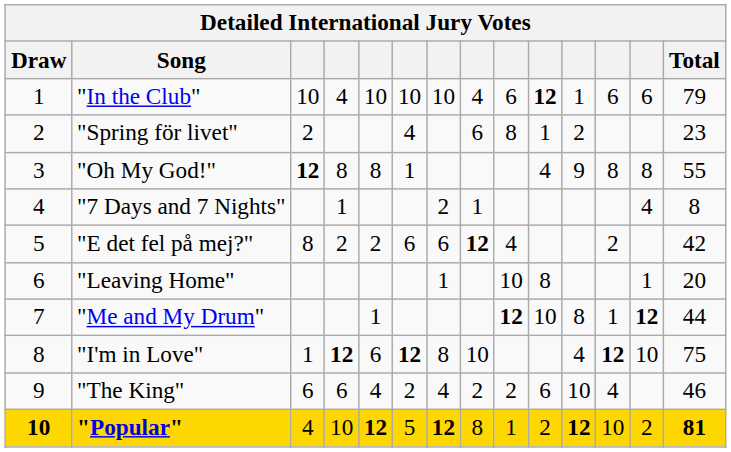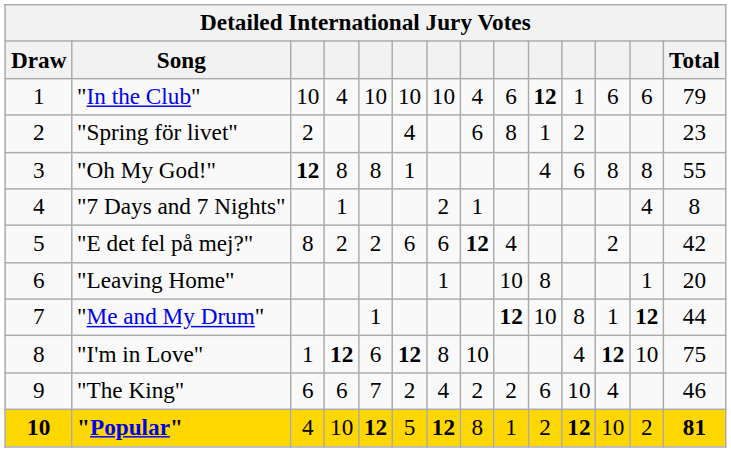 <table class="sortable wikitable" style="margin: 1em auto 1em auto; text-align:center;">
 <tr>
 <th colspan="14">Detailed International Jury Votes</th>
 </tr>
 <tr>
 <th>Draw</th>
 <th>Song</th>
 <th></th>
 <th></th>
 <th></th>
 <th></th>
 <th></th>
 <th></th>
 <th></th>
 <th></th>
 <th></th>
 <th></th>
 <th></th>
 <th>Total</th>
 </tr>
 <tr>
 <td>1</td>
 <td align="left">"<a href='#'>In the Club</a>"</td>
 <td>10</td>
 <td>4</td>
 <td>10</td>
 <td>10</td>
 <td>10</td>
 <td>4</td>
 <td>6</td>
 <td><strong>12</strong></td>
 <td>1</td>
 <td>6</td>
 <td>6</td>
 <td>79</td>
 </tr>
 <tr>
 <td>2</td>
 <td align="left">"Spring för livet"</td>
 <td>2</td>
 <td></td>
 <td></td>
 <td>4</td>
 <td></td>
 <td>6</td>
 <td>8</td>
 <td>1</td>
 <td>2</td>
 <td></td>
 <td></td>
 <td>23</td>
 </tr>
 <tr>
 <td>3</td>
 <td align="left">"Oh My God!"</td>
 <td><strong>12</strong></td>
 <td>8</td>
 <td>8</td>
 <td>1</td>
 <td></td>
 <td></td>
 <td></td>
 <td>4</td>
-<td>9</td>
+<td>6</td>
 <td>8</td>
 <td>8</td>
 <td>55</td>
 </tr>
 <tr>
 <td>4</td>
 <td align="left">"7 Days and 7 Nights"</td>
 <td></td>
 <td>1</td>
 <td></td>
 <td></td>
 <td>2</td>
 <td>1</td>
 <td></td>
 <td></td>
 <td></td>
 <td></td>
 <td>4</td>
 <td>8</td>
 </tr>
 <tr>
 <td>5</td>
 <td align="left">"E det fel på mej?"</td>
 <td>8</td>
 <td>2</td>
 <td>2</td>
 <td>6</td>
 <td>6</td>
 <td><strong>12</strong></td>
 <td>4</td>
 <td></td>
 <td></td>
 <td>2</td>
 <td></td>
 <td>42</td>
 </tr>
 <tr>
 <td>6</td>
 <td align="left">"Leaving Home"</td>
 <td></td>
 <td></td>
 <td></td>
 <td></td>
 <td>1</td>
 <td></td>
 <td>10</td>
 <td>8</td>
 <td></td>
 <td></td>
 <td>1</td>
 <td>20</td>
 </tr>
 <tr>
 <td>7</td>
 <td align="left">"<a href='#'>Me and My Drum</a>"</td>
 <td></td>
 <td></td>
 <td>1</td>
 <td></td>
 <td></td>
 <td></td>
 <td><strong>12</strong></td>
 <td>10</td>
 <td>8</td>
 <td>1</td>
 <td><strong>12</strong></td>
 <td>44</td>
 </tr>
 <tr>
 <td>8</td>
 <td align="left">"I'm in Love"</td>
 <td>1</td>
 <td><strong>12</strong></td>
 <td>6</td>
 <td><strong>12</strong></td>
 <td>8</td>
 <td>10</td>
 <td></td>
 <td></td>
 <td>4</td>
 <td><strong>12</strong></td>
 <td>10</td>
 <td>75</td>
 </tr>
 <tr>
 <td>9</td>
 <td align="left">"The King"</td>
 <td>6</td>
 <td>6</td>
-<td>4</td>
+<td>7</td>
 <td>2</td>
 <td>4</td>
 <td>2</td>
 <td>2</td>
 <td>6</td>
 <td>10</td>
 <td>4</td>
 <td></td>
 <td>46</td>
 </tr>
 <tr style="background:gold;">
 <td><strong>10</strong></td>
 <td align="left"><strong>"<a href='#'>Popular</a>"</strong></td>
 <td>4</td>
 <td>10</td>
 <td><strong>12</strong></td>
 <td>5</td>
 <td><strong>12</strong></td>
 <td>8</td>
 <td>1</td>
 <td>2</td>
 <td><strong>12</strong></td>
 <td>10</td>
 <td>2</td>
 <td><strong>81</strong></td>
 </tr>
 </table>
